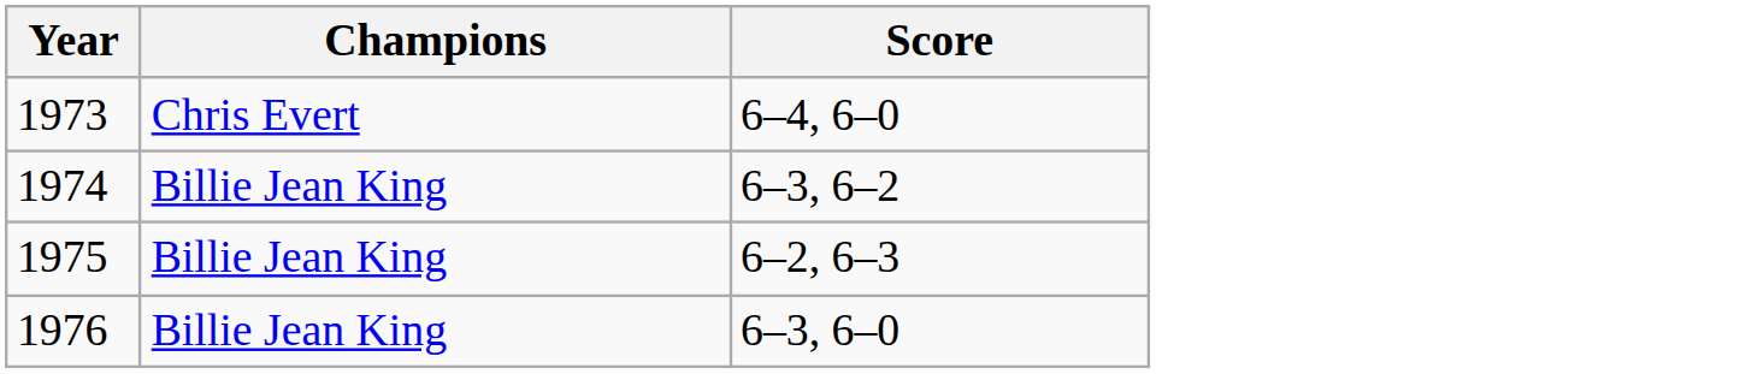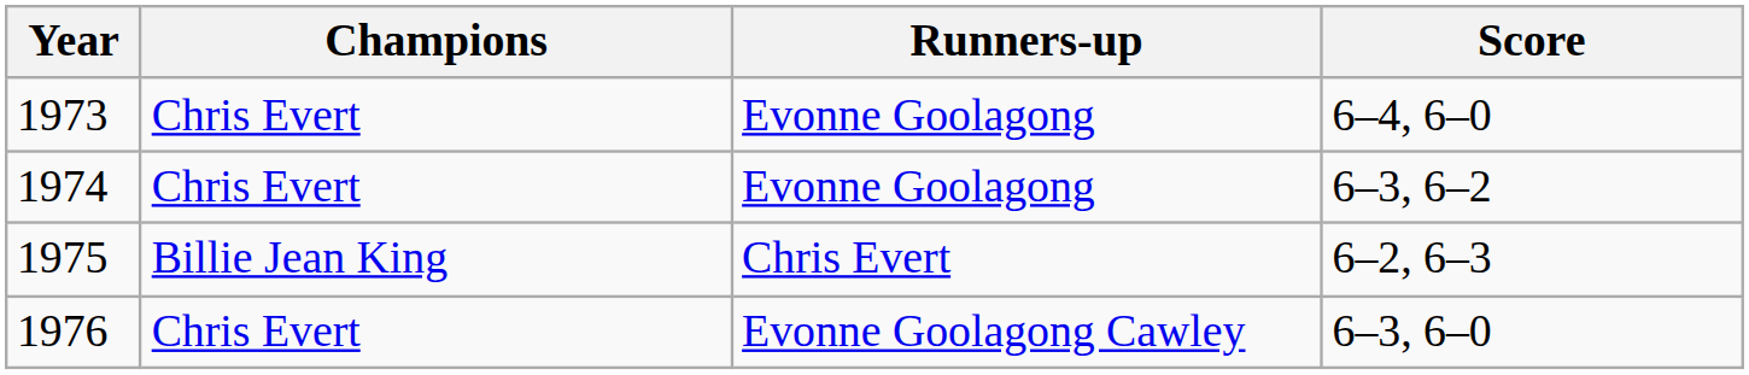 <table class="wikitable">
 <tr>
 <th style="width:40px">Year</th>
 <th style="width:200px">Champions</th>
+<th style="width:200px">Runners-up</th>
 <th style="width:140px" class="unsortable">Score</th>
 </tr>
 <tr>
 <td>1973</td>
 <td> <a href='#'>Chris Evert</a></td>
+<td> <a href='#'>Evonne Goolagong</a></td>
 <td>6–4, 6–0</td>
 </tr>
 <tr>
 <td>1974</td>
-<td> <a href='#'>Billie Jean King</a></td>
+<td> <a href='#'>Chris Evert</a></td>
+<td> <a href='#'>Evonne Goolagong</a></td>
 <td>6–3, 6–2</td>
 </tr>
 <tr>
 <td>1975</td>
 <td> <a href='#'>Billie Jean King</a></td>
+<td> <a href='#'>Chris Evert</a></td>
 <td>6–2, 6–3</td>
 </tr>
 <tr>
 <td>1976</td>
-<td> <a href='#'>Billie Jean King</a></td>
+<td> <a href='#'>Chris Evert</a></td>
+<td> <a href='#'>Evonne Goolagong Cawley</a></td>
 <td>6–3, 6–0</td>
 </tr>
 </table>
